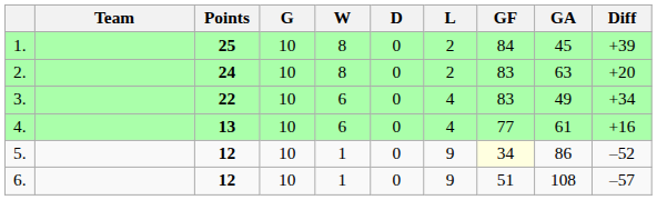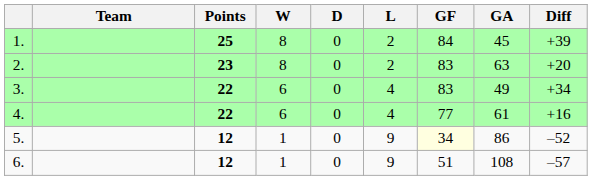 <table class=wikitable style="text-align:center">
 <tr bgcolor="#DCDCDC">
 <th width="25"></th>
 <th width="200">Team</th>
 <th width="60">Points</th>
-<th width="60">G</th>
 <th width="60">W</th>
 <th width="60">D</th>
 <th width="60">L</th>
 <th width="60">GF</th>
 <th width="60">GA</th>
 <th width="60">Diff</th>
 </tr>
 <tr bgcolor=#AAFFAA>
 <td>1.</td>
 <td align=left></td>
 <td><strong>25</strong></td>
-<td>10</td>
 <td>8</td>
 <td>0</td>
 <td>2</td>
 <td>84</td>
 <td>45</td>
 <td>+39</td>
 </tr>
 <tr bgcolor=#AAFFAA>
 <td>2.</td>
 <td align=left></td>
-<td><strong>24</strong></td>
-<td>10</td>
+<td><strong>23</strong></td>
 <td>8</td>
 <td>0</td>
 <td>2</td>
 <td>83</td>
 <td>63</td>
 <td>+20</td>
 </tr>
 <tr bgcolor=#AAFFAA>
 <td>3.</td>
 <td align=left></td>
 <td><strong>22</strong></td>
-<td>10</td>
 <td>6</td>
 <td>0</td>
 <td>4</td>
 <td>83</td>
 <td>49</td>
 <td>+34</td>
 </tr>
 <tr bgcolor=#AAFFAA>
 <td>4.</td>
 <td align=left></td>
-<td><strong>13</strong></td>
-<td>10</td>
+<td><strong>22</strong></td>
 <td>6</td>
 <td>0</td>
 <td>4</td>
 <td>77</td>
 <td>61</td>
 <td>+16</td>
 </tr>
 <tr>
 <td>5.</td>
 <td align=left></td>
 <td><strong>12</strong></td>
-<td>10</td>
 <td>1</td>
 <td>0</td>
 <td>9</td>
 <td style="background: lightyellow;">34</td>
 <td>86</td>
 <td>–52</td>
 </tr>
 <tr>
 <td>6.</td>
 <td align=left></td>
 <td><strong>12</strong></td>
-<td>10</td>
 <td>1</td>
 <td>0</td>
 <td>9</td>
 <td>51</td>
 <td>108</td>
 <td>–57</td>
 </tr>
 </table>
